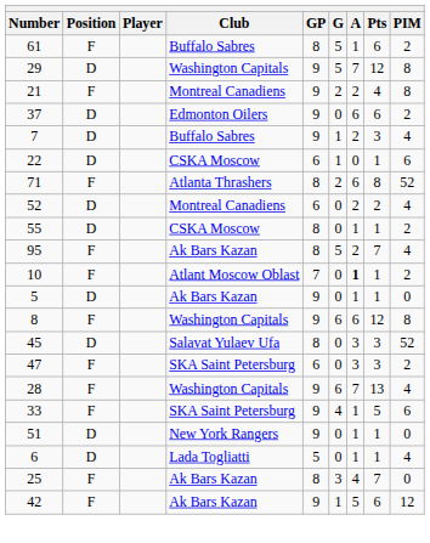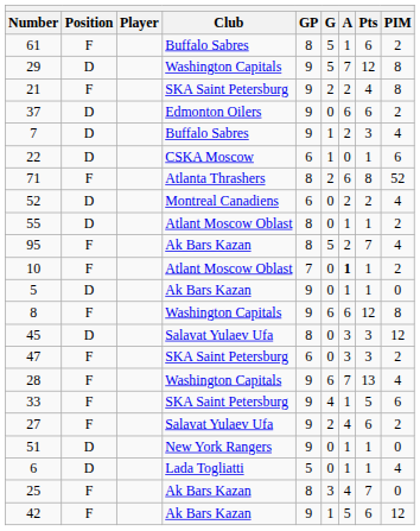 <table class="wikitable sortable" style="text-align: center;">
 <tr>
 <th colspan="9"></th>
 </tr>
 <tr>
 <th>Number</th>
 <th>Position</th>
 <th>Player</th>
 <th>Club</th>
 <th>GP</th>
 <th>G</th>
 <th>A</th>
 <th>Pts</th>
 <th>PIM</th>
 </tr>
 <tr>
 <td>61</td>
 <td>F</td>
 <td align="left"></td>
 <td align="left"><a href='#'>Buffalo Sabres</a></td>
 <td>8</td>
 <td>5</td>
 <td>1</td>
 <td>6</td>
 <td>2</td>
 </tr>
 <tr>
 <td>29</td>
 <td>D</td>
 <td align="left"></td>
 <td align="left"><a href='#'>Washington Capitals</a></td>
 <td>9</td>
 <td>5</td>
 <td>7</td>
 <td>12</td>
 <td>8</td>
 </tr>
 <tr>
 <td>21</td>
 <td>F</td>
 <td align="left"></td>
-<td align="left"><a href='#'>Montreal Canadiens</a></td>
+<td align="left"><a href='#'>SKA Saint Petersburg</a></td>
 <td>9</td>
 <td>2</td>
 <td>2</td>
 <td>4</td>
 <td>8</td>
 </tr>
 <tr>
 <td>37</td>
 <td>D</td>
 <td align="left"></td>
 <td align="left"><a href='#'>Edmonton Oilers</a></td>
 <td>9</td>
 <td>0</td>
 <td>6</td>
 <td>6</td>
 <td>2</td>
 </tr>
 <tr>
 <td>7</td>
 <td>D</td>
 <td align="left"></td>
 <td align="left"><a href='#'>Buffalo Sabres</a></td>
 <td>9</td>
 <td>1</td>
 <td>2</td>
 <td>3</td>
 <td>4</td>
 </tr>
 <tr>
 <td>22</td>
 <td>D</td>
 <td align="left"></td>
 <td align="left"><a href='#'>CSKA Moscow</a></td>
 <td>6</td>
 <td>1</td>
 <td>0</td>
 <td>1</td>
 <td>6</td>
 </tr>
 <tr>
 <td>71</td>
 <td>F</td>
 <td align="left"></td>
 <td align="left"><a href='#'>Atlanta Thrashers</a></td>
 <td>8</td>
 <td>2</td>
 <td>6</td>
 <td>8</td>
 <td>52</td>
 </tr>
 <tr>
 <td>52</td>
 <td>D</td>
 <td align="left"></td>
 <td align="left"><a href='#'>Montreal Canadiens</a></td>
 <td>6</td>
 <td>0</td>
 <td>2</td>
 <td>2</td>
 <td>4</td>
 </tr>
 <tr>
 <td>55</td>
 <td>D</td>
 <td align="left"></td>
-<td align="left"><a href='#'>CSKA Moscow</a></td>
+<td align="left"><a href='#'>Atlant Moscow Oblast</a></td>
 <td>8</td>
 <td>0</td>
 <td>1</td>
 <td>1</td>
 <td>2</td>
 </tr>
 <tr>
 <td>95</td>
 <td>F</td>
 <td align="left"></td>
 <td align="left"><a href='#'>Ak Bars Kazan</a></td>
 <td>8</td>
 <td>5</td>
 <td>2</td>
 <td>7</td>
 <td>4</td>
 </tr>
 <tr>
 <td>10</td>
 <td>F</td>
 <td align="left"></td>
 <td align="left"><a href='#'>Atlant Moscow Oblast</a></td>
 <td>7</td>
 <td>0</td>
 <td><strong>1</strong></td>
 <td>1</td>
 <td>2</td>
 </tr>
 <tr>
 <td>5</td>
 <td>D</td>
 <td align="left"></td>
 <td align="left"><a href='#'>Ak Bars Kazan</a></td>
 <td>9</td>
 <td>0</td>
 <td>1</td>
 <td>1</td>
 <td>0</td>
 </tr>
 <tr>
 <td>8</td>
 <td>F</td>
 <td align="left"></td>
 <td align="left"><a href='#'>Washington Capitals</a></td>
 <td>9</td>
 <td>6</td>
 <td>6</td>
 <td>12</td>
 <td>8</td>
 </tr>
 <tr>
 <td>45</td>
 <td>D</td>
 <td align="left"></td>
 <td align="left"><a href='#'>Salavat Yulaev Ufa</a></td>
 <td>8</td>
 <td>0</td>
 <td>3</td>
 <td>3</td>
-<td>52</td>
+<td>12</td>
 </tr>
 <tr>
 <td>47</td>
 <td>F</td>
 <td align="left"></td>
 <td align="left"><a href='#'>SKA Saint Petersburg</a></td>
 <td>6</td>
 <td>0</td>
 <td>3</td>
 <td>3</td>
 <td>2</td>
 </tr>
 <tr>
 <td>28</td>
 <td>F</td>
 <td align="left"></td>
 <td align="left"><a href='#'>Washington Capitals</a></td>
 <td>9</td>
 <td>6</td>
 <td>7</td>
 <td>13</td>
 <td>4</td>
 </tr>
 <tr>
 <td>33</td>
 <td>F</td>
 <td align="left"></td>
 <td align="left"><a href='#'>SKA Saint Petersburg</a></td>
 <td>9</td>
 <td>4</td>
 <td>1</td>
 <td>5</td>
 <td>6</td>
+</tr>
+<tr>
+<td>27</td>
+<td>F</td>
+<td align="left"></td>
+<td align="left"><a href='#'>Salavat Yulaev Ufa</a></td>
+<td>9</td>
+<td>2</td>
+<td>4</td>
+<td>6</td>
+<td>2</td>
 </tr>
 <tr>
 <td>51</td>
 <td>D</td>
 <td align="left"></td>
 <td align="left"><a href='#'>New York Rangers</a></td>
 <td>9</td>
 <td>0</td>
 <td>1</td>
 <td>1</td>
 <td>0</td>
 </tr>
 <tr>
 <td>6</td>
 <td>D</td>
 <td align="left"></td>
 <td align="left"><a href='#'>Lada Togliatti</a></td>
 <td>5</td>
 <td>0</td>
 <td>1</td>
 <td>1</td>
 <td>4</td>
 </tr>
 <tr>
 <td>25</td>
 <td>F</td>
 <td align="left"></td>
 <td align="left"><a href='#'>Ak Bars Kazan</a></td>
 <td>8</td>
 <td>3</td>
 <td>4</td>
 <td>7</td>
 <td>0</td>
 </tr>
 <tr>
 <td>42</td>
 <td>F</td>
 <td align="left"></td>
 <td align="left"><a href='#'>Ak Bars Kazan</a></td>
 <td>9</td>
 <td>1</td>
 <td>5</td>
 <td>6</td>
 <td>12</td>
 </tr>
 </table>
